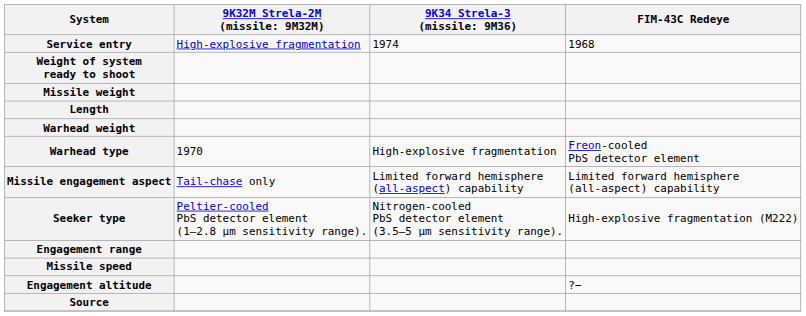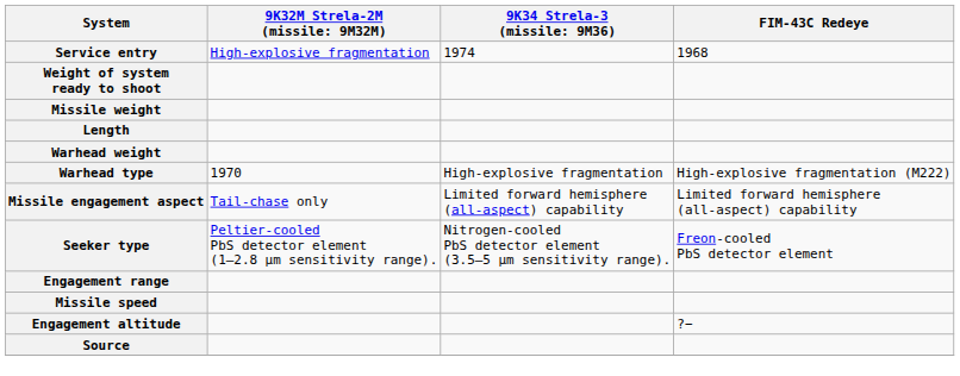 <table class=wikitable>
 <tr>
 <th>System</th>
 <th><a href='#'>9K32M Strela-2M</a><br>(missile: 9M32M)</th>
 <th><a href='#'>9K34 Strela-3</a><br>(missile: 9M36)</th>
 <th>FIM-43C Redeye</th>
 </tr>
 <tr>
 <th>Service entry</th>
 <td><a href='#'>High-explosive fragmentation</a></td>
 <td>1974</td>
 <td>1968</td>
 </tr>
 <tr>
 <th>Weight of system<br>ready to shoot</th>
 <td></td>
 <td></td>
 <td></td>
 </tr>
 <tr>
 <th>Missile weight</th>
 <td></td>
 <td></td>
 <td></td>
 </tr>
 <tr>
 <th>Length</th>
 <td></td>
 <td></td>
 <td></td>
 </tr>
 <tr>
 <th>Warhead weight</th>
 <td></td>
 <td></td>
 <td></td>
 </tr>
 <tr>
 <th>Warhead type</th>
 <td>1970</td>
 <td>High-explosive fragmentation</td>
-<td><a href='#'>Freon</a>-cooled<br>PbS detector element</td>
+<td>High-explosive fragmentation (M222)</td>
 </tr>
 <tr>
 <th>Missile engagement aspect</th>
 <td><a href='#'>Tail-chase</a> only</td>
 <td>Limited forward hemisphere<br>(<a href='#'>all-aspect</a>) capability</td>
 <td>Limited forward hemisphere<br>(all-aspect) capability</td>
 </tr>
 <tr>
 <th>Seeker type</th>
 <td><a href='#'>Peltier-cooled</a><br>PbS detector element<br>(1–2.8 μm sensitivity range).</td>
 <td>Nitrogen-cooled<br>PbS detector element<br>(3.5–5 μm sensitivity range).</td>
-<td>High-explosive fragmentation (M222)</td>
+<td><a href='#'>Freon</a>-cooled<br>PbS detector element</td>
 </tr>
 <tr>
 <th>Engagement range</th>
 <td></td>
 <td></td>
 <td></td>
 </tr>
 <tr>
 <th>Missile speed</th>
 <td></td>
 <td></td>
 <td></td>
 </tr>
 <tr>
 <th>Engagement altitude</th>
 <td></td>
 <td></td>
 <td>?−</td>
 </tr>
 <tr>
 <th>Source</th>
 <td></td>
 <td></td>
 <td></td>
 </tr>
 <tr>
 </tr>
 </table>
